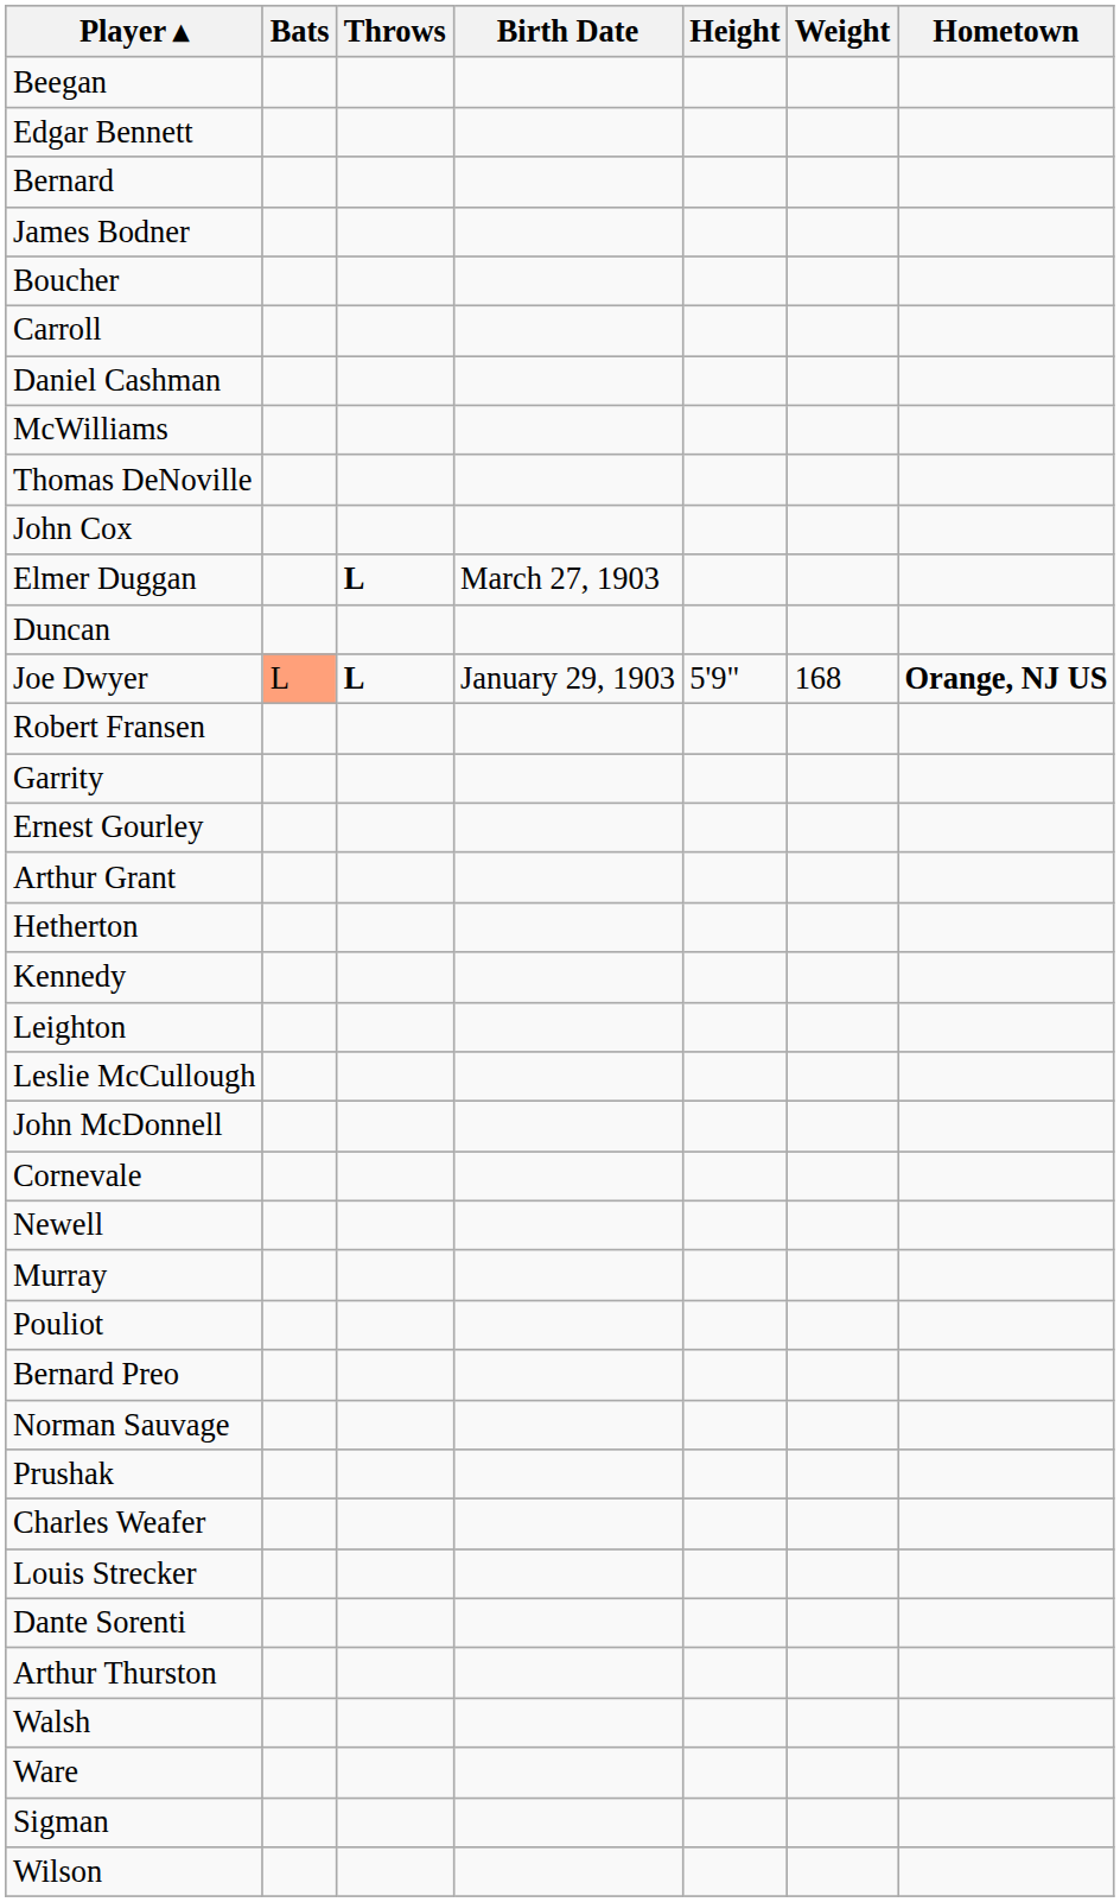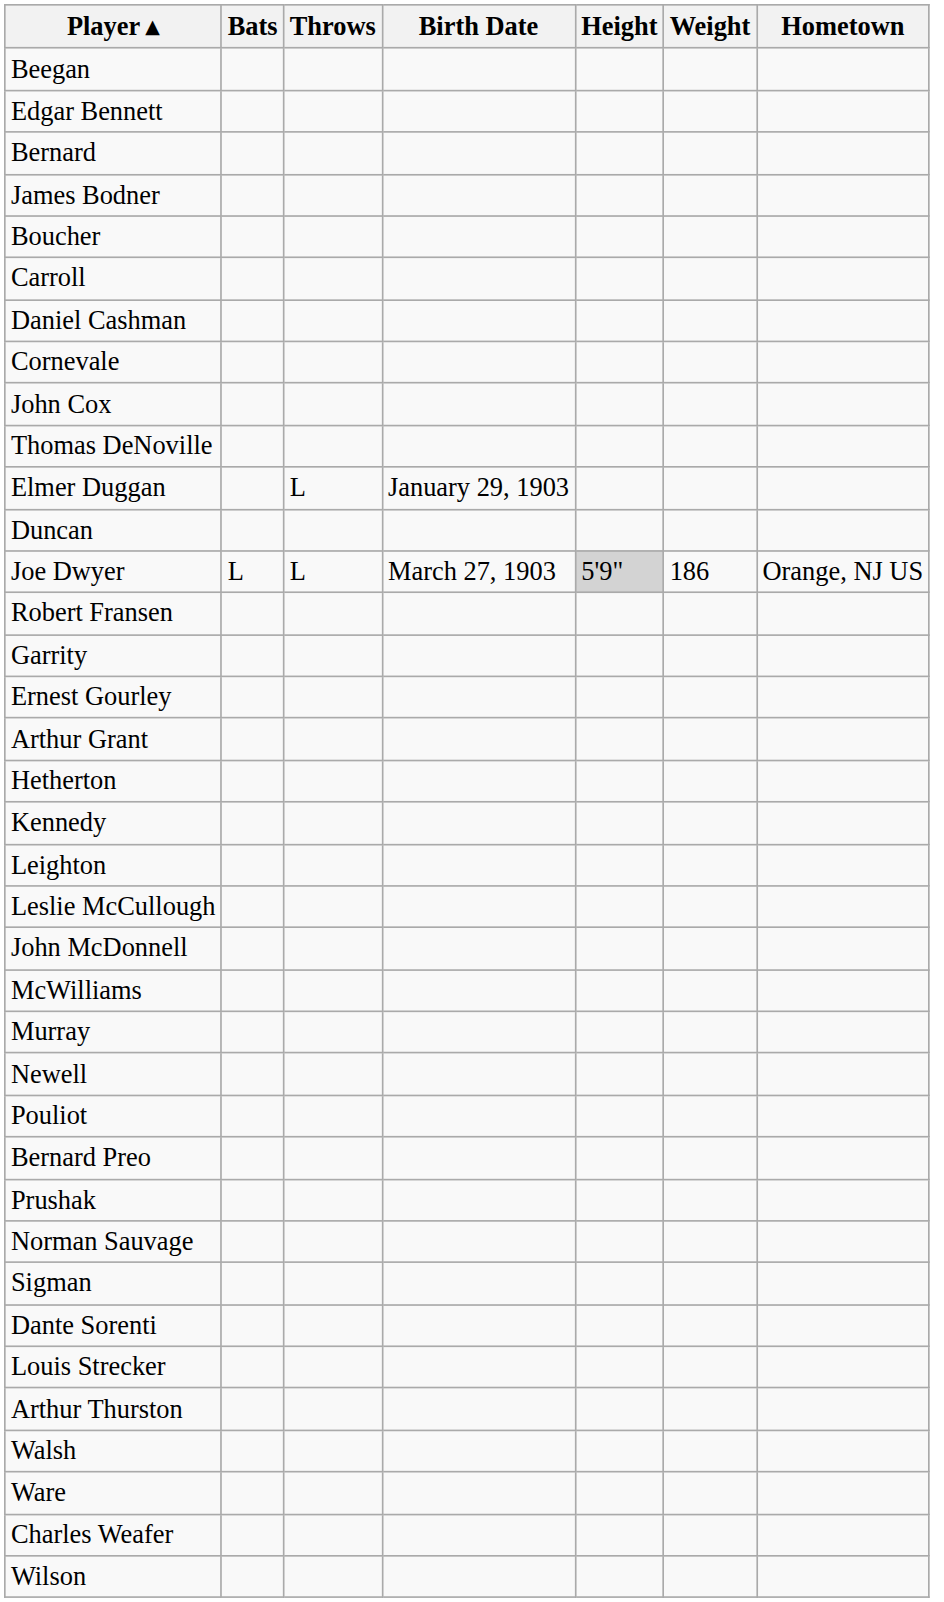 <table class="wikitable sortable mw-collapsible mw-collapsed">
 <tr>
 <th>Player ▴</th>
 <th>Bats</th>
 <th>Throws</th>
 <th>Birth Date</th>
 <th>Height</th>
 <th>Weight</th>
 <th>Hometown</th>
 </tr>
 <tr>
 <td>Beegan</td>
 <td></td>
 <td></td>
 <td></td>
 <td></td>
 <td></td>
 <td></td>
 </tr>
 <tr>
 <td>Edgar Bennett</td>
 <td></td>
 <td></td>
 <td></td>
 <td></td>
 <td></td>
 <td></td>
 </tr>
 <tr>
 <td>Bernard</td>
 <td></td>
 <td></td>
 <td></td>
 <td></td>
 <td></td>
 <td></td>
 </tr>
 <tr>
 <td>James Bodner</td>
 <td></td>
 <td></td>
 <td></td>
 <td></td>
 <td></td>
 <td></td>
 </tr>
 <tr>
 <td>Boucher</td>
 <td></td>
 <td></td>
 <td></td>
 <td></td>
 <td></td>
 <td></td>
 </tr>
 <tr>
 <td>Carroll</td>
 <td></td>
 <td></td>
 <td></td>
 <td></td>
 <td></td>
 <td></td>
 </tr>
 <tr>
 <td>Daniel Cashman</td>
 <td></td>
 <td></td>
 <td></td>
 <td></td>
 <td></td>
 <td></td>
 </tr>
 <tr>
-<td>McWilliams</td>
+<td>Cornevale</td>
+<td></td>
+<td></td>
+<td></td>
+<td></td>
+<td></td>
+<td></td>
+</tr>
+<tr>
+<td>John Cox</td>
 <td></td>
 <td></td>
 <td></td>
 <td></td>
 <td></td>
 <td></td>
 </tr>
 <tr>
 <td>Thomas DeNoville</td>
 <td></td>
 <td></td>
 <td></td>
 <td></td>
 <td></td>
 <td></td>
 </tr>
 <tr>
-<td>John Cox</td>
-<td></td>
-<td></td>
-<td></td>
-<td></td>
-<td></td>
-<td></td>
-</tr>
-<tr>
 <td>Elmer Duggan</td>
 <td></td>
-<td><strong>L</strong></td>
-<td>March 27, 1903</td>
+<td>L</td>
+<td>January 29, 1903</td>
 <td></td>
 <td></td>
 <td></td>
 </tr>
 <tr>
 <td>Duncan</td>
 <td></td>
 <td></td>
 <td></td>
 <td></td>
 <td></td>
 <td></td>
 </tr>
 <tr>
 <td>Joe Dwyer</td>
-<td style="background: lightsalmon;">L</td>
-<td><strong>L</strong></td>
-<td>January 29, 1903</td>
-<td>5'9"</td>
-<td>168</td>
-<td><strong>Orange, NJ US</strong></td>
+<td>L</td>
+<td>L</td>
+<td>March 27, 1903</td>
+<td style="background: lightgrey;">5'9"</td>
+<td>186</td>
+<td>Orange, NJ US</td>
 </tr>
 <tr>
 <td>Robert Fransen</td>
 <td></td>
 <td></td>
 <td></td>
 <td></td>
 <td></td>
 <td></td>
 </tr>
 <tr>
 <td>Garrity</td>
 <td></td>
 <td></td>
 <td></td>
 <td></td>
 <td></td>
 <td></td>
 </tr>
 <tr>
 <td>Ernest Gourley</td>
 <td></td>
 <td></td>
 <td></td>
 <td></td>
 <td></td>
 <td></td>
 </tr>
 <tr>
 <td>Arthur Grant</td>
 <td></td>
 <td></td>
 <td></td>
 <td></td>
 <td></td>
 <td></td>
 </tr>
 <tr>
 <td>Hetherton</td>
 <td></td>
 <td></td>
 <td></td>
 <td></td>
 <td></td>
 <td></td>
 </tr>
 <tr>
 <td>Kennedy</td>
 <td></td>
 <td></td>
 <td></td>
 <td></td>
 <td></td>
 <td></td>
 </tr>
 <tr>
 <td>Leighton</td>
 <td></td>
 <td></td>
 <td></td>
 <td></td>
 <td></td>
 <td></td>
 </tr>
 <tr>
 <td>Leslie McCullough</td>
 <td></td>
 <td></td>
 <td></td>
 <td></td>
 <td></td>
 <td></td>
 </tr>
 <tr>
 <td>John McDonnell</td>
 <td></td>
 <td></td>
 <td></td>
 <td></td>
 <td></td>
 <td></td>
 </tr>
 <tr>
-<td>Cornevale</td>
+<td>McWilliams</td>
+<td></td>
+<td></td>
+<td></td>
+<td></td>
+<td></td>
+<td></td>
+</tr>
+<tr>
+<td>Murray</td>
 <td></td>
 <td></td>
 <td></td>
 <td></td>
 <td></td>
 <td></td>
 </tr>
 <tr>
 <td>Newell</td>
-<td></td>
-<td></td>
-<td></td>
-<td></td>
-<td></td>
-<td></td>
-</tr>
-<tr>
-<td>Murray</td>
 <td></td>
 <td></td>
 <td></td>
 <td></td>
 <td></td>
 <td></td>
 </tr>
 <tr>
 <td>Pouliot</td>
 <td></td>
 <td></td>
 <td></td>
 <td></td>
 <td></td>
 <td></td>
 </tr>
 <tr>
 <td>Bernard Preo</td>
 <td></td>
 <td></td>
 <td></td>
 <td></td>
 <td></td>
 <td></td>
 </tr>
 <tr>
+<td>Prushak</td>
+<td></td>
+<td></td>
+<td></td>
+<td></td>
+<td></td>
+<td></td>
+</tr>
+<tr>
 <td>Norman Sauvage</td>
 <td></td>
 <td></td>
 <td></td>
 <td></td>
 <td></td>
 <td></td>
 </tr>
 <tr>
-<td>Prushak</td>
+<td>Sigman</td>
 <td></td>
 <td></td>
 <td></td>
 <td></td>
 <td></td>
 <td></td>
 </tr>
 <tr>
-<td>Charles Weafer</td>
+<td>Dante Sorenti</td>
 <td></td>
 <td></td>
 <td></td>
 <td></td>
 <td></td>
 <td></td>
 </tr>
 <tr>
 <td>Louis Strecker</td>
-<td></td>
-<td></td>
-<td></td>
-<td></td>
-<td></td>
-<td></td>
-</tr>
-<tr>
-<td>Dante Sorenti</td>
 <td></td>
 <td></td>
 <td></td>
 <td></td>
 <td></td>
 <td></td>
 </tr>
 <tr>
 <td>Arthur Thurston</td>
 <td></td>
 <td></td>
 <td></td>
 <td></td>
 <td></td>
 <td></td>
 </tr>
 <tr>
 <td>Walsh</td>
 <td></td>
 <td></td>
 <td></td>
 <td></td>
 <td></td>
 <td></td>
 </tr>
 <tr>
 <td>Ware</td>
 <td></td>
 <td></td>
 <td></td>
 <td></td>
 <td></td>
 <td></td>
 </tr>
 <tr>
-<td>Sigman</td>
+<td>Charles Weafer</td>
 <td></td>
 <td></td>
 <td></td>
 <td></td>
 <td></td>
 <td></td>
 </tr>
 <tr>
 <td>Wilson</td>
 <td></td>
 <td></td>
 <td></td>
 <td></td>
 <td></td>
 <td></td>
 </tr>
 </table>
